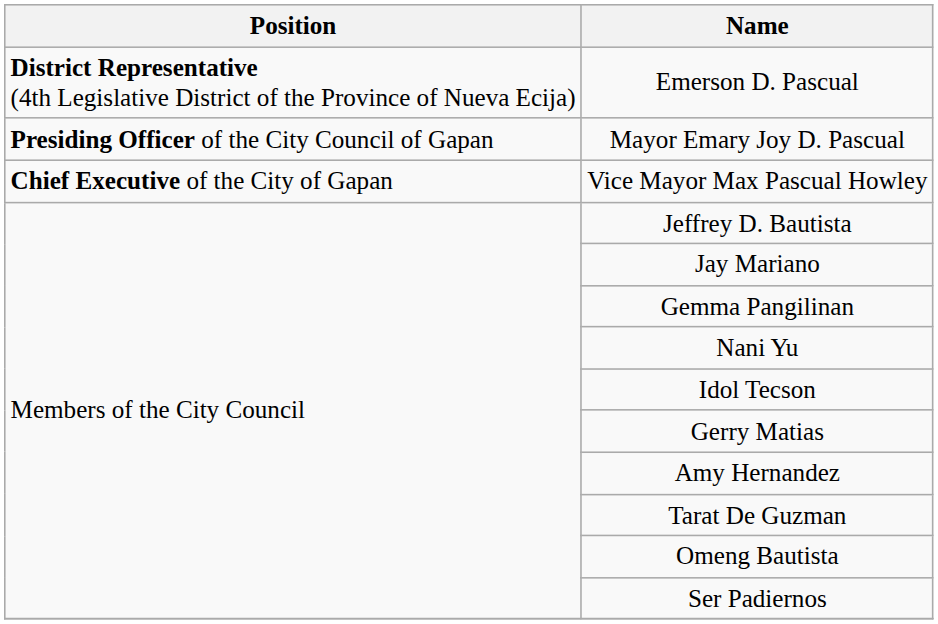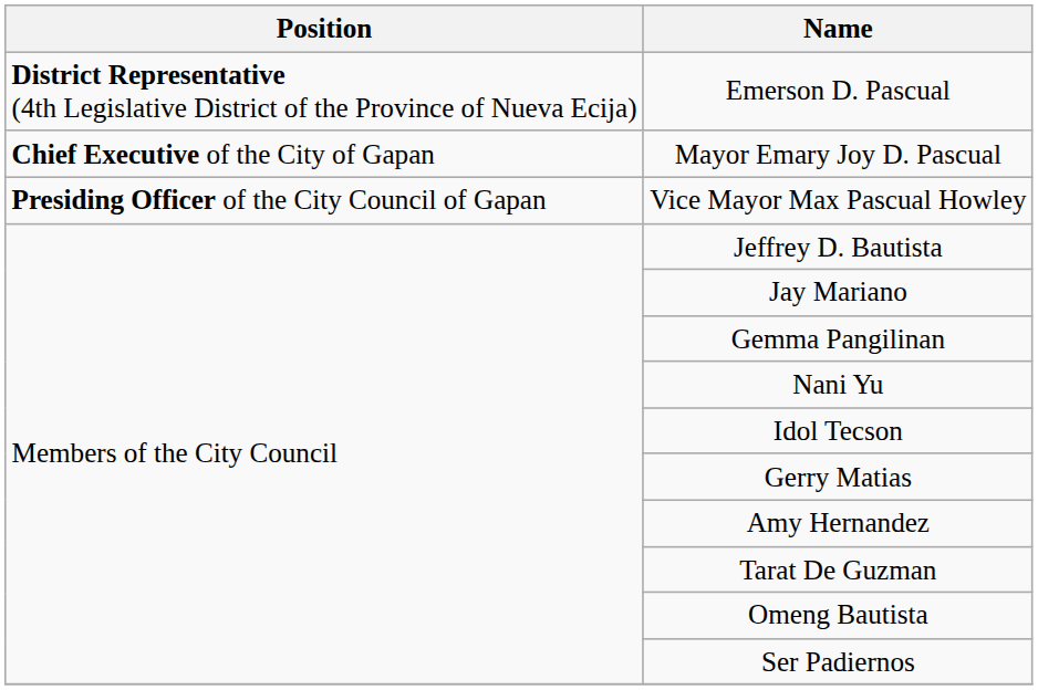 <table class="wikitable" style="line-height:1.20em; font-size:100%;">
 <tr>
 <th>Position</th>
 <th>Name</th>
 </tr>
 <tr>
 <td><strong>District Representative</strong><br>(4th Legislative District of the Province of Nueva Ecija)</td>
 <td style="text-align:center;">Emerson D. Pascual</td>
 </tr>
 <tr>
-<td><strong>Presiding Officer</strong> of the City Council of Gapan</td>
+<td><strong>Chief Executive</strong> of the City of Gapan</td>
 <td style="text-align:center;">Mayor Emary Joy D. Pascual</td>
 </tr>
 <tr>
-<td><strong>Chief Executive</strong> of the City of Gapan</td>
+<td><strong>Presiding Officer</strong> of the City Council of Gapan</td>
 <td style="text-align:center;">Vice Mayor Max Pascual Howley</td>
 </tr>
 <tr>
 <td rowspan="10">Members of the City Council</td>
 <td style="text-align:center;">Jeffrey D. Bautista</td>
 </tr>
 <tr>
 <td style="text-align:center;">Jay Mariano</td>
 </tr>
 <tr>
 <td style="text-align:center;">Gemma Pangilinan</td>
 </tr>
 <tr>
 <td style="text-align:center;">Nani Yu</td>
 </tr>
 <tr>
 <td style="text-align:center;">Idol Tecson</td>
 </tr>
 <tr>
 <td style="text-align:center;">Gerry Matias</td>
 </tr>
 <tr>
 <td style="text-align:center;">Amy Hernandez</td>
 </tr>
 <tr>
 <td style="text-align:center;">Tarat De Guzman</td>
 </tr>
 <tr>
 <td style="text-align:center;">Omeng Bautista</td>
 </tr>
 <tr>
 <td style="text-align:center;">Ser Padiernos</td>
 </tr>
 <tr>
 </tr>
 </table>
